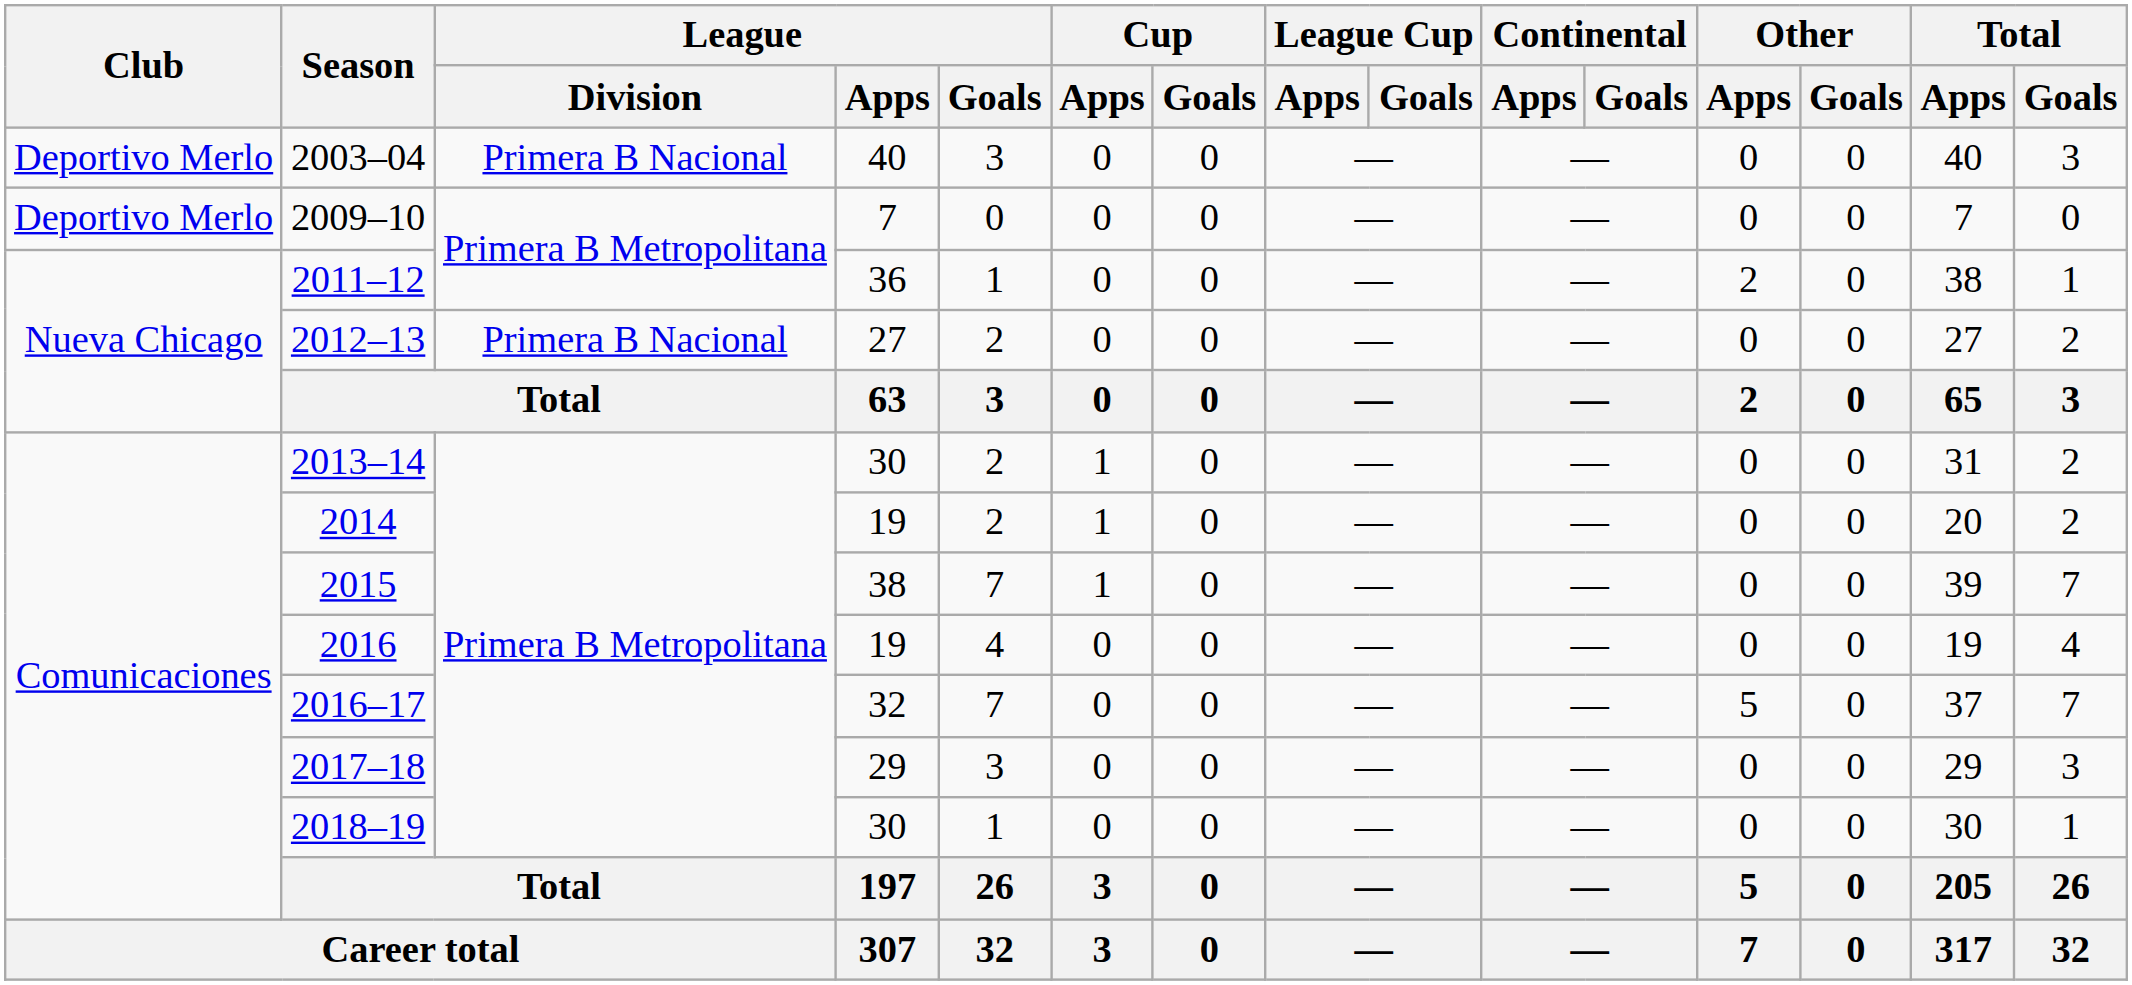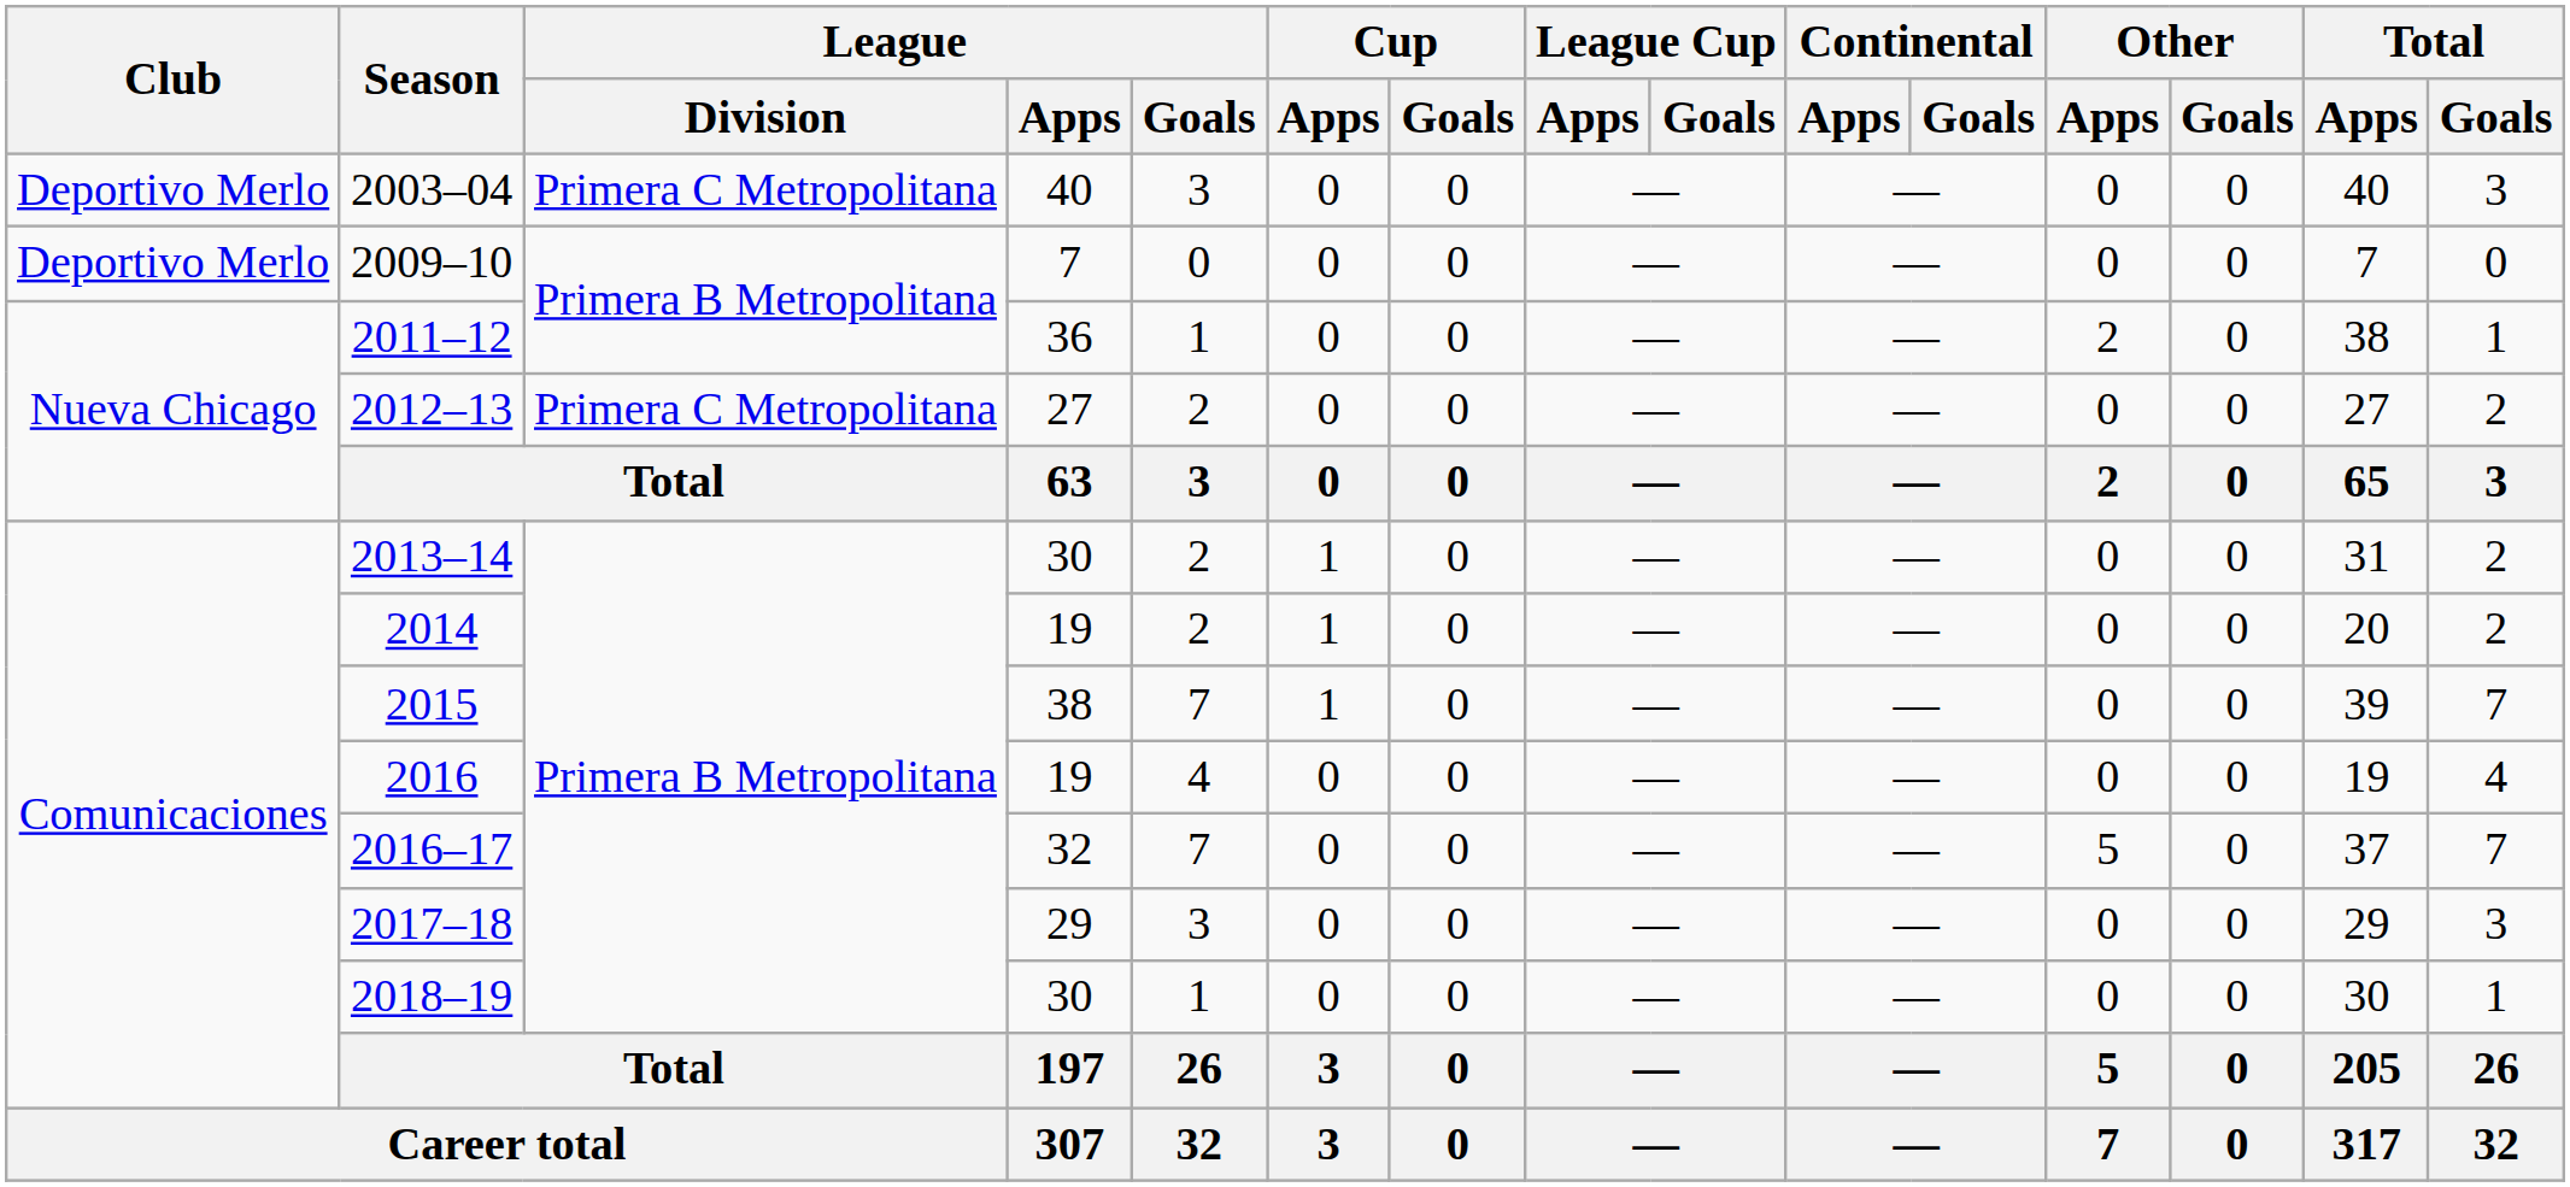 <table class="wikitable" style="text-align:center">
 <tr>
 <th rowspan="2">Club</th>
 <th rowspan="2">Season</th>
 <th colspan="3">League</th>
 <th colspan="2">Cup</th>
 <th colspan="2">League Cup</th>
 <th colspan="2">Continental</th>
 <th colspan="2">Other</th>
 <th colspan="2">Total</th>
 </tr>
 <tr>
 <th>Division</th>
 <th>Apps</th>
 <th>Goals</th>
 <th>Apps</th>
 <th>Goals</th>
 <th>Apps</th>
 <th>Goals</th>
 <th>Apps</th>
 <th>Goals</th>
 <th>Apps</th>
 <th>Goals</th>
 <th>Apps</th>
 <th>Goals</th>
 </tr>
 <tr>
 <td rowspan="1"><a href='#'>Deportivo Merlo</a></td>
 <td>2003–04</td>
-<td rowspan="1"><a href='#'>Primera B Nacional</a></td>
+<td rowspan="1"><a href='#'>Primera C Metropolitana</a></td>
 <td>40</td>
 <td>3</td>
 <td>0</td>
 <td>0</td>
 <td colspan="2">—</td>
 <td colspan="2">—</td>
 <td>0</td>
 <td>0</td>
 <td>40</td>
 <td>3</td>
 </tr>
 <tr>
 <td rowspan="1"><a href='#'>Deportivo Merlo</a></td>
 <td>2009–10</td>
 <td rowspan="2"><a href='#'>Primera B Metropolitana</a></td>
 <td>7</td>
 <td>0</td>
 <td>0</td>
 <td>0</td>
 <td colspan="2">—</td>
 <td colspan="2">—</td>
 <td>0</td>
 <td>0</td>
 <td>7</td>
 <td>0</td>
 </tr>
 <tr>
 <td rowspan="3"><a href='#'>Nueva Chicago</a></td>
 <td><a href='#'>2011–12</a></td>
 <td>36</td>
 <td>1</td>
 <td>0</td>
 <td>0</td>
 <td colspan="2">—</td>
 <td colspan="2">—</td>
 <td>2</td>
 <td>0</td>
 <td>38</td>
 <td>1</td>
 </tr>
 <tr>
 <td><a href='#'>2012–13</a></td>
-<td rowspan="1"><a href='#'>Primera B Nacional</a></td>
+<td rowspan="1"><a href='#'>Primera C Metropolitana</a></td>
 <td>27</td>
 <td>2</td>
 <td>0</td>
 <td>0</td>
 <td colspan="2">—</td>
 <td colspan="2">—</td>
 <td>0</td>
 <td>0</td>
 <td>27</td>
 <td>2</td>
 </tr>
 <tr>
 <th colspan="2">Total</th>
 <th>63</th>
 <th>3</th>
 <th>0</th>
 <th>0</th>
 <th colspan="2">—</th>
 <th colspan="2">—</th>
 <th>2</th>
 <th>0</th>
 <th>65</th>
 <th>3</th>
 </tr>
 <tr>
 <td rowspan="8"><a href='#'>Comunicaciones</a></td>
 <td><a href='#'>2013–14</a></td>
 <td rowspan="7"><a href='#'>Primera B Metropolitana</a></td>
 <td>30</td>
 <td>2</td>
 <td>1</td>
 <td>0</td>
 <td colspan="2">—</td>
 <td colspan="2">—</td>
 <td>0</td>
 <td>0</td>
 <td>31</td>
 <td>2</td>
 </tr>
 <tr>
 <td><a href='#'>2014</a></td>
 <td>19</td>
 <td>2</td>
 <td>1</td>
 <td>0</td>
 <td colspan="2">—</td>
 <td colspan="2">—</td>
 <td>0</td>
 <td>0</td>
 <td>20</td>
 <td>2</td>
 </tr>
 <tr>
 <td><a href='#'>2015</a></td>
 <td>38</td>
 <td>7</td>
 <td>1</td>
 <td>0</td>
 <td colspan="2">—</td>
 <td colspan="2">—</td>
 <td>0</td>
 <td>0</td>
 <td>39</td>
 <td>7</td>
 </tr>
 <tr>
 <td><a href='#'>2016</a></td>
 <td>19</td>
 <td>4</td>
 <td>0</td>
 <td>0</td>
 <td colspan="2">—</td>
 <td colspan="2">—</td>
 <td>0</td>
 <td>0</td>
 <td>19</td>
 <td>4</td>
 </tr>
 <tr>
 <td><a href='#'>2016–17</a></td>
 <td>32</td>
 <td>7</td>
 <td>0</td>
 <td>0</td>
 <td colspan="2">—</td>
 <td colspan="2">—</td>
 <td>5</td>
 <td>0</td>
 <td>37</td>
 <td>7</td>
 </tr>
 <tr>
 <td><a href='#'>2017–18</a></td>
 <td>29</td>
 <td>3</td>
 <td>0</td>
 <td>0</td>
 <td colspan="2">—</td>
 <td colspan="2">—</td>
 <td>0</td>
 <td>0</td>
 <td>29</td>
 <td>3</td>
 </tr>
 <tr>
 <td><a href='#'>2018–19</a></td>
 <td>30</td>
 <td>1</td>
 <td>0</td>
 <td>0</td>
 <td colspan="2">—</td>
 <td colspan="2">—</td>
 <td>0</td>
 <td>0</td>
 <td>30</td>
 <td>1</td>
 </tr>
 <tr>
 <th colspan="2">Total</th>
 <th>197</th>
 <th>26</th>
 <th>3</th>
 <th>0</th>
 <th colspan="2">—</th>
 <th colspan="2">—</th>
 <th>5</th>
 <th>0</th>
 <th>205</th>
 <th>26</th>
 </tr>
 <tr>
 <th colspan="3">Career total</th>
 <th>307</th>
 <th>32</th>
 <th>3</th>
 <th>0</th>
 <th colspan="2">—</th>
 <th colspan="2">—</th>
 <th>7</th>
 <th>0</th>
 <th>317</th>
 <th>32</th>
 </tr>
 </table>
